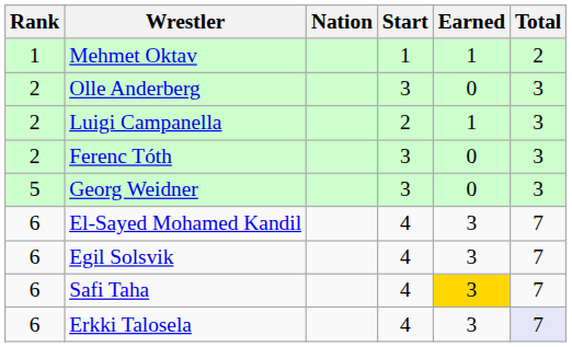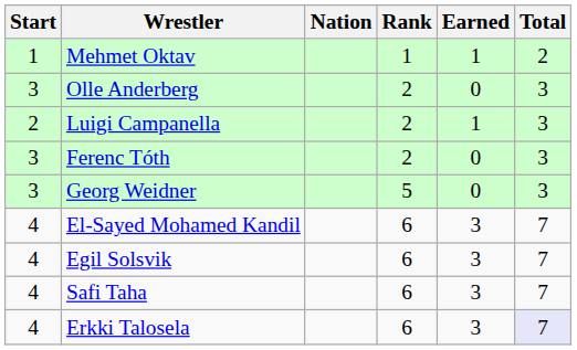 <table class="wikitable sortable" style="text-align:center;">
 <tr>
-<th>Rank</th>
+<th>Start</th>
 <th>Wrestler</th>
 <th>Nation</th>
-<th>Start</th>
+<th>Rank</th>
 <th>Earned</th>
 <th>Total</th>
 </tr>
 <tr style="background:#cfc;">
 <td>1</td>
 <td align=left><a href='#'>Mehmet Oktav</a></td>
 <td align=left></td>
 <td>1</td>
 <td>1</td>
 <td>2</td>
 </tr>
 <tr style="background:#cfc;">
-<td>2</td>
+<td>3</td>
 <td align=left><a href='#'>Olle Anderberg</a></td>
 <td align=left></td>
-<td>3</td>
+<td>2</td>
 <td>0</td>
 <td>3</td>
 </tr>
 <tr style="background:#cfc;">
 <td>2</td>
 <td align=left><a href='#'>Luigi Campanella</a></td>
 <td align=left></td>
 <td>2</td>
 <td>1</td>
 <td>3</td>
 </tr>
 <tr style="background:#cfc;">
-<td>2</td>
+<td>3</td>
 <td align=left><a href='#'>Ferenc Tóth</a></td>
 <td align=left></td>
-<td>3</td>
+<td>2</td>
 <td>0</td>
 <td>3</td>
 </tr>
 <tr style="background:#cfc;">
-<td>5</td>
+<td>3</td>
 <td align=left><a href='#'>Georg Weidner</a></td>
 <td align=left></td>
-<td>3</td>
+<td>5</td>
 <td>0</td>
 <td>3</td>
 </tr>
 <tr>
-<td>6</td>
+<td>4</td>
 <td align=left><a href='#'>El-Sayed Mohamed Kandil</a></td>
 <td align=left></td>
-<td>4</td>
+<td>6</td>
 <td>3</td>
 <td>7</td>
 </tr>
 <tr>
-<td>6</td>
+<td>4</td>
 <td align=left><a href='#'>Egil Solsvik</a></td>
 <td align=left></td>
-<td>4</td>
+<td>6</td>
 <td>3</td>
 <td>7</td>
 </tr>
 <tr>
-<td>6</td>
+<td>4</td>
 <td align=left><a href='#'>Safi Taha</a></td>
 <td align=left></td>
-<td>4</td>
-<td style="background: gold;">3</td>
+<td>6</td>
+<td>3</td>
 <td>7</td>
 </tr>
 <tr>
-<td>6</td>
+<td>4</td>
 <td align=left><a href='#'>Erkki Talosela</a></td>
 <td align=left></td>
-<td>4</td>
+<td>6</td>
 <td>3</td>
 <td style="background: lavender;">7</td>
 </tr>
 </table>
